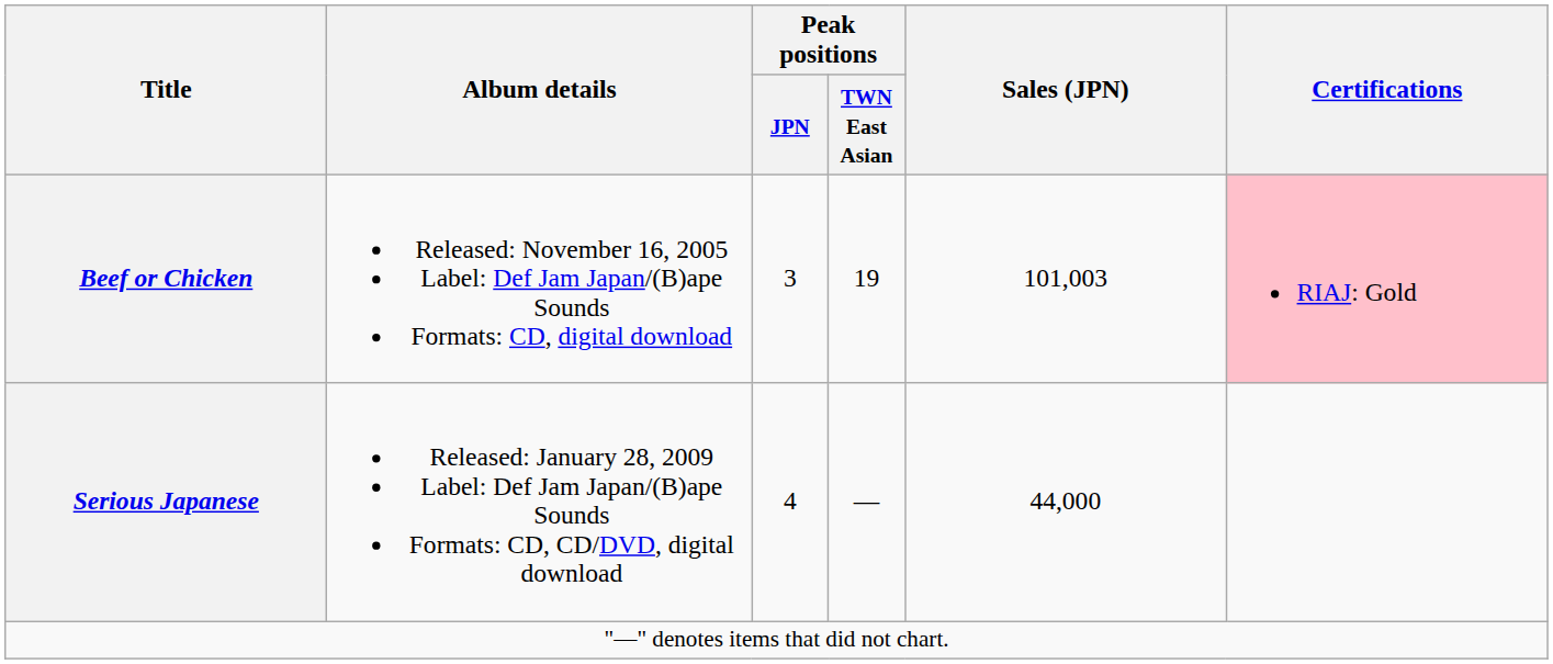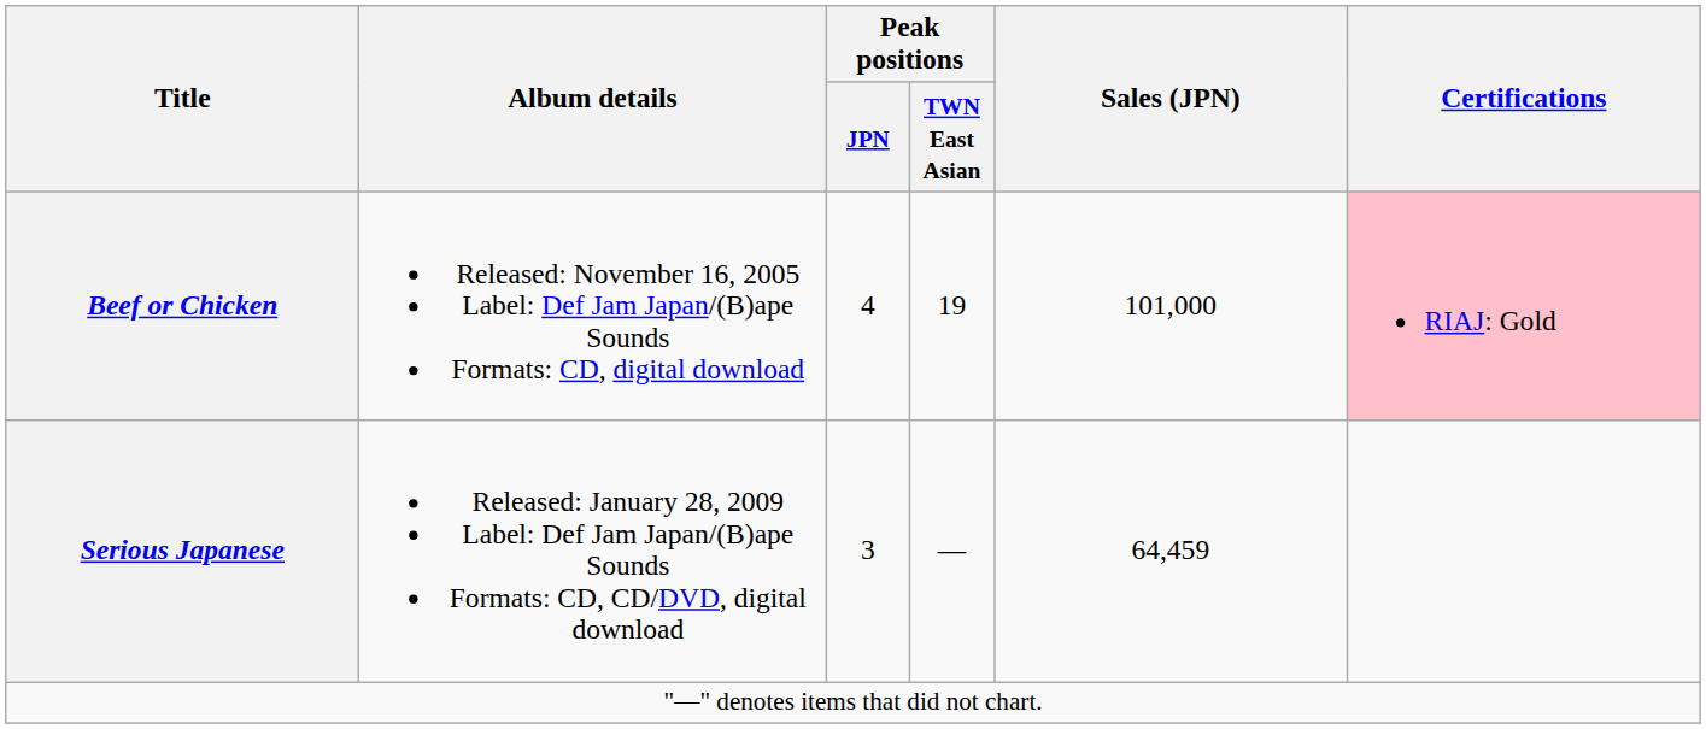 <table class="wikitable plainrowheaders" style="text-align:center;">
 <tr>
 <th style="width:12em;" rowspan="2">Title</th>
 <th style="width:16em;" rowspan="2">Album details</th>
 <th colspan="2">Peak positions</th>
 <th style="width:12em;" rowspan="2">Sales (JPN)</th>
 <th style="width:12em;" rowspan="2"><a href='#'>Certifications</a></th>
 </tr>
 <tr>
 <th style="width:2.5em;"><small><a href='#'>JPN</a></small><br></th>
 <th style="width:2.5em;"><small><a href='#'>TWN</a> East Asian</small><br></th>
 </tr>
 <tr>
 <th scope="row"><em><a href='#'>Beef or Chicken</a></em></th>
 <td><br><ul><li>Released: November 16, 2005 </li><li>Label: <a href='#'>Def Jam Japan</a>/(B)ape Sounds</li><li>Formats: <a href='#'>CD</a>, <a href='#'>digital download</a></li></ul></td>
-<td>3</td>
+<td>4</td>
 <td>19</td>
-<td>101,003</td>
+<td>101,000</td>
 <td align="left" style="background: pink;"><br><ul><li><a href='#'>RIAJ</a>: Gold</li></ul></td>
 </tr>
 <tr>
 <th scope="row"><em><a href='#'>Serious Japanese</a></em></th>
 <td><br><ul><li>Released: January 28, 2009 </li><li>Label: Def Jam Japan/(B)ape Sounds</li><li>Formats: CD, CD/<a href='#'>DVD</a>, digital download</li></ul></td>
-<td>4</td>
+<td>3</td>
 <td>—</td>
-<td>44,000</td>
+<td>64,459</td>
 <td align="left"></td>
 </tr>
 <tr>
 <td colspan="12" align="center" style="font-size:90%;">"—" denotes items that did not chart.</td>
 </tr>
 </table>
